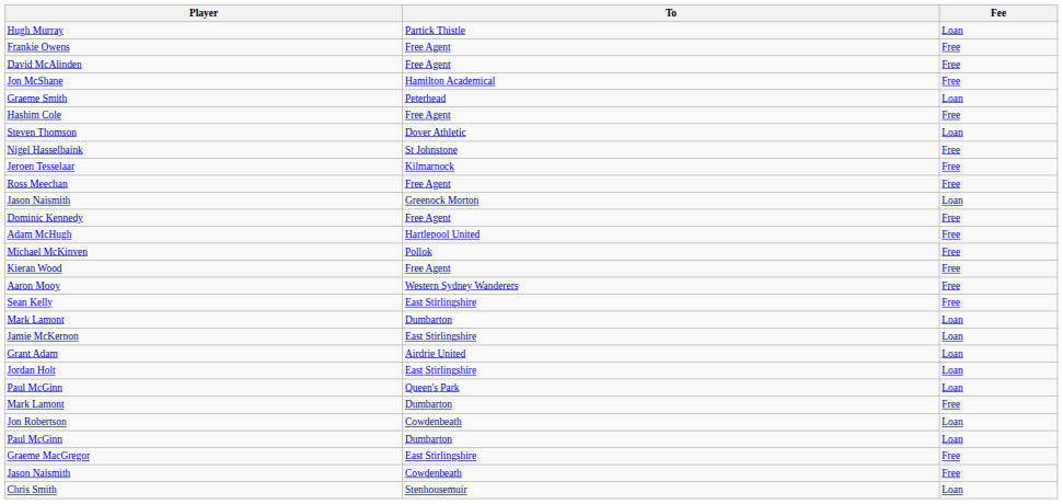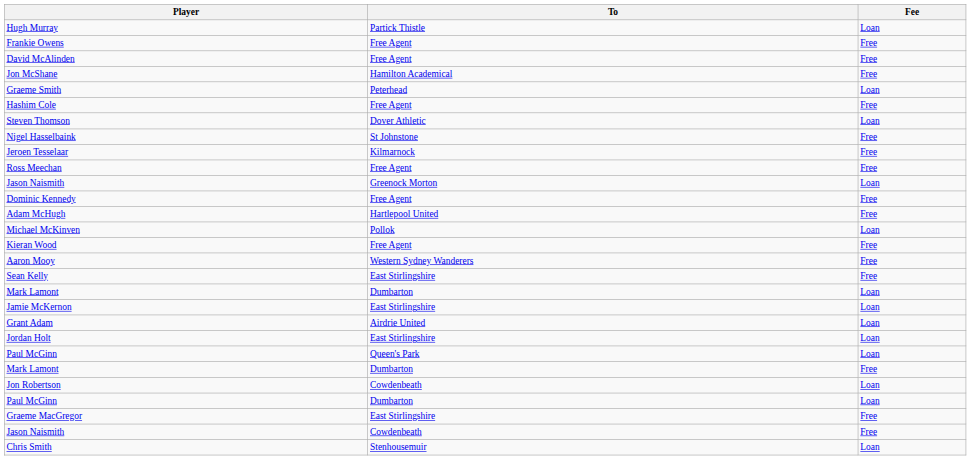 <table class="wikitable" style="text-align:center; font-size:95%;width:98%; text-align:left">
 <tr>
 <th>Player</th>
 <th>To</th>
 <th>Fee</th>
 </tr>
 <tr>
 <td> <a href='#'>Hugh Murray</a></td>
 <td> <a href='#'>Partick Thistle</a></td>
 <td><a href='#'>Loan</a></td>
 </tr>
 <tr>
 <td> <a href='#'>Frankie Owens</a></td>
 <td><a href='#'>Free Agent</a></td>
 <td><a href='#'>Free</a></td>
 </tr>
 <tr>
 <td> <a href='#'>David McAlinden</a></td>
 <td><a href='#'>Free Agent</a></td>
 <td><a href='#'>Free</a></td>
 </tr>
 <tr>
 <td> <a href='#'>Jon McShane</a></td>
 <td> <a href='#'>Hamilton Academical</a></td>
 <td><a href='#'>Free</a></td>
 </tr>
 <tr>
 <td> <a href='#'>Graeme Smith</a></td>
 <td> <a href='#'>Peterhead</a></td>
 <td><a href='#'>Loan</a></td>
 </tr>
 <tr>
 <td> <a href='#'>Hashim Cole</a></td>
 <td><a href='#'>Free Agent</a></td>
 <td><a href='#'>Free</a></td>
 </tr>
 <tr>
 <td> <a href='#'>Steven Thomson</a></td>
 <td> <a href='#'>Dover Athletic</a></td>
 <td><a href='#'>Loan</a></td>
 </tr>
 <tr>
 <td> <a href='#'>Nigel Hasselbaink</a></td>
 <td> <a href='#'>St Johnstone</a></td>
 <td><a href='#'>Free</a></td>
 </tr>
 <tr>
 <td> <a href='#'>Jeroen Tesselaar</a></td>
 <td> <a href='#'>Kilmarnock</a></td>
 <td><a href='#'>Free</a></td>
 </tr>
 <tr>
 <td> <a href='#'>Ross Meechan</a></td>
 <td><a href='#'>Free Agent</a></td>
 <td><a href='#'>Free</a></td>
 </tr>
 <tr>
 <td> <a href='#'>Jason Naismith</a></td>
 <td> <a href='#'>Greenock Morton</a></td>
 <td><a href='#'>Loan</a></td>
 </tr>
 <tr>
 <td> <a href='#'>Dominic Kennedy</a></td>
 <td><a href='#'>Free Agent</a></td>
 <td><a href='#'>Free</a></td>
 </tr>
 <tr>
 <td> <a href='#'>Adam McHugh</a></td>
 <td> <a href='#'>Hartlepool United</a></td>
 <td><a href='#'>Free</a></td>
 </tr>
 <tr>
 <td> <a href='#'>Michael McKinven</a></td>
 <td> <a href='#'>Pollok</a></td>
-<td><a href='#'>Free</a></td>
+<td><a href='#'>Loan</a></td>
 </tr>
 <tr>
 <td> <a href='#'>Kieran Wood</a></td>
 <td><a href='#'>Free Agent</a></td>
 <td><a href='#'>Free</a></td>
 </tr>
 <tr>
 <td> <a href='#'>Aaron Mooy</a></td>
 <td> <a href='#'>Western Sydney Wanderers</a></td>
 <td><a href='#'>Free</a></td>
 </tr>
 <tr>
 <td> <a href='#'>Sean Kelly</a></td>
 <td> <a href='#'>East Stirlingshire</a></td>
 <td><a href='#'>Free</a></td>
 </tr>
 <tr>
 <td> <a href='#'>Mark Lamont</a></td>
 <td> <a href='#'>Dumbarton</a></td>
 <td><a href='#'>Loan</a></td>
 </tr>
 <tr>
 <td> <a href='#'>Jamie McKernon</a></td>
 <td> <a href='#'>East Stirlingshire</a></td>
 <td><a href='#'>Loan</a></td>
 </tr>
 <tr>
 <td> <a href='#'>Grant Adam</a></td>
 <td> <a href='#'>Airdrie United</a></td>
 <td><a href='#'>Loan</a></td>
 </tr>
 <tr>
 <td> <a href='#'>Jordan Holt</a></td>
 <td> <a href='#'>East Stirlingshire</a></td>
 <td><a href='#'>Loan</a></td>
 </tr>
 <tr>
 <td> <a href='#'>Paul McGinn</a></td>
 <td> <a href='#'>Queen's Park</a></td>
 <td><a href='#'>Loan</a></td>
 </tr>
 <tr>
 <td> <a href='#'>Mark Lamont</a></td>
 <td> <a href='#'>Dumbarton</a></td>
 <td><a href='#'>Free</a></td>
 </tr>
 <tr>
 <td>  <a href='#'>Jon Robertson</a></td>
 <td>  <a href='#'>Cowdenbeath</a></td>
 <td><a href='#'>Loan</a></td>
 </tr>
 <tr>
 <td> <a href='#'>Paul McGinn</a></td>
 <td>  <a href='#'>Dumbarton</a></td>
 <td><a href='#'>Loan</a></td>
 </tr>
 <tr>
 <td> <a href='#'>Graeme MacGregor</a></td>
 <td> <a href='#'>East Stirlingshire</a></td>
 <td><a href='#'>Free</a></td>
 </tr>
 <tr>
 <td> <a href='#'>Jason Naismith</a></td>
 <td> <a href='#'>Cowdenbeath</a></td>
 <td><a href='#'>Free</a></td>
 </tr>
 <tr>
 <td> <a href='#'>Chris Smith</a></td>
 <td> <a href='#'>Stenhousemuir</a></td>
 <td><a href='#'>Loan</a></td>
 </tr>
 </table>
